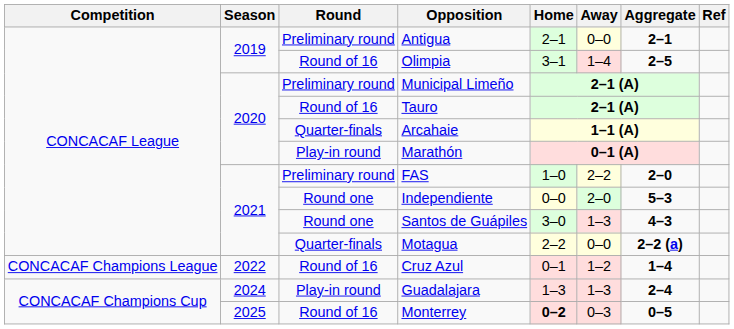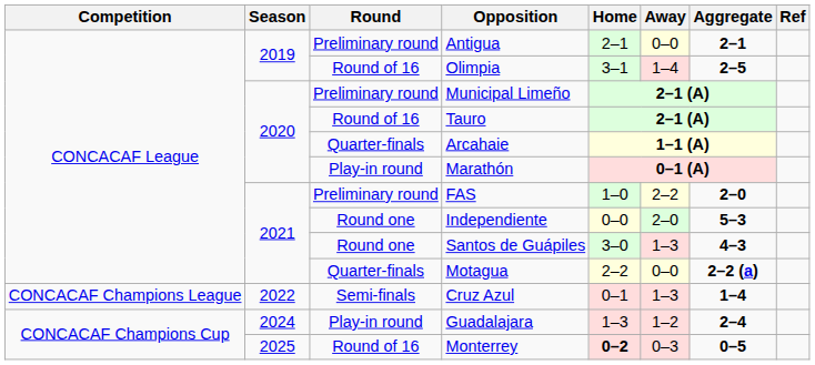 <table class="wikitable collapsible sortable" style="text-align:center; ">
 <tr>
 <th>Competition</th>
 <th>Season</th>
 <th>Round</th>
 <th>Opposition</th>
 <th>Home</th>
 <th>Away</th>
 <th>Aggregate</th>
 <th>Ref</th>
 </tr>
 <tr>
 <td rowspan="10"><a href='#'>CONCACAF League</a></td>
 <td rowspan="2"><a href='#'>2019</a></td>
 <td><a href='#'>Preliminary round</a></td>
 <td style="text-align:left;"> <a href='#'>Antigua</a></td>
 <td style="text-align:center; background:#dfd;">2–1</td>
 <td style="text-align:center; background:#ffd;">0–0</td>
 <td style="text-align:center;"><strong>2–1</strong></td>
 <td></td>
 </tr>
 <tr>
 <td><a href='#'>Round of 16</a></td>
 <td style="text-align:left;"> <a href='#'>Olimpia</a></td>
 <td style="text-align:center; background:#dfd;">3–1</td>
 <td style="text-align:center; background:#fdd;">1–4</td>
 <td style="text-align:center;"><strong>2–5</strong></td>
 <td></td>
 </tr>
 <tr>
 <td rowspan="4"><a href='#'>2020</a></td>
 <td><a href='#'>Preliminary round</a></td>
 <td style="text-align:left;"> <a href='#'>Municipal Limeño</a></td>
 <td colspan=3 style="text-align:center; background:#dfd;"><strong>2–1 (A)</strong></td>
 <td></td>
 </tr>
 <tr>
 <td><a href='#'>Round of 16</a></td>
 <td style="text-align:left;"> <a href='#'>Tauro</a></td>
 <td colspan=3 style="text-align:center; background:#dfd;"><strong>2–1 (A)</strong></td>
 <td></td>
 </tr>
 <tr>
 <td><a href='#'>Quarter-finals</a></td>
 <td style="text-align:left;"> <a href='#'>Arcahaie</a></td>
 <td colspan=3 style="text-align:center; background:#ffd;"><strong>1–1  (A)</strong></td>
 <td></td>
 </tr>
 <tr>
 <td><a href='#'>Play-in round</a></td>
 <td style="text-align:left;"> <a href='#'>Marathón</a></td>
 <td colspan=3 style="text-align:center; background:#fdd;"><strong>0–1 (A)</strong></td>
 <td></td>
 </tr>
 <tr>
 <td rowspan="4"><a href='#'>2021</a></td>
 <td><a href='#'>Preliminary round</a></td>
 <td style="text-align:left;"> <a href='#'>FAS</a></td>
 <td style="text-align:center; background:#dfd;">1–0</td>
 <td style="text-align:center; background:#ffd;">2–2</td>
 <td style="text-align:center;"><strong>2–0</strong></td>
 <td></td>
 </tr>
 <tr>
 <td><a href='#'>Round one</a></td>
 <td style="text-align:left;"> <a href='#'>Independiente</a></td>
 <td style="text-align:center; background:#ffd;">0–0</td>
 <td style="text-align:center; background:#dfd;">2–0</td>
 <td style="text-align:center;"><strong>5–3</strong></td>
 <td></td>
 </tr>
 <tr>
 <td><a href='#'>Round one</a></td>
 <td style="text-align:left;"> <a href='#'>Santos de Guápiles</a></td>
 <td style="text-align:center; background:#dfd;">3–0</td>
 <td style="text-align:center; background:#fdd;">1–3</td>
 <td style="text-align:center;"><strong>4–3</strong></td>
 <td></td>
 </tr>
 <tr>
 <td><a href='#'>Quarter-finals</a></td>
 <td style="text-align:left;"> <a href='#'>Motagua</a></td>
 <td style="text-align:center; background:#ffd;">2–2</td>
 <td style="text-align:center; background:#ffd;">0–0</td>
 <td style="text-align:center;"><strong>2–2 (<a href='#'>a</a>)</strong></td>
 <td></td>
 </tr>
 <tr>
 <td><a href='#'>CONCACAF Champions League</a></td>
 <td><a href='#'>2022</a></td>
-<td><a href='#'>Round of 16</a></td>
+<td><a href='#'>Semi-finals</a></td>
 <td style="text-align:left;"> <a href='#'>Cruz Azul</a></td>
 <td style="text-align:center; background:#fdd;">0–1</td>
-<td style="text-align:center; background:#fdd;">1–2</td>
+<td style="text-align:center; background:#fdd;">1–3</td>
 <td style="text-align:center;"><strong>1–4</strong></td>
 <td></td>
 </tr>
 <tr>
 <td rowspan="2"><a href='#'>CONCACAF Champions Cup</a></td>
 <td><a href='#'>2024</a></td>
 <td><a href='#'>Play-in round</a></td>
 <td style="text-align:left;"> <a href='#'>Guadalajara</a></td>
 <td style="text-align:center; background:#fdd;">1–3</td>
-<td style="text-align:center; background:#fdd;">1–3</td>
+<td style="text-align:center; background:#fdd;">1–2</td>
 <td style="text-align:center;"><strong>2–4</strong></td>
 <td></td>
 </tr>
 <tr>
 <td><a href='#'>2025</a></td>
 <td><a href='#'>Round of 16</a></td>
 <td style="text-align:left;"> <a href='#'>Monterrey</a></td>
 <td style="text-align:center; background:#fdd;"><strong>0–2</strong></td>
 <td style="text-align:center; background:#fdd;">0–3</td>
 <td style="text-align:center;"><strong>0–5</strong></td>
 <td></td>
 </tr>
 </table>
